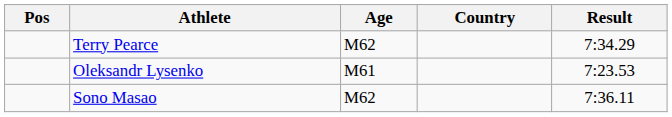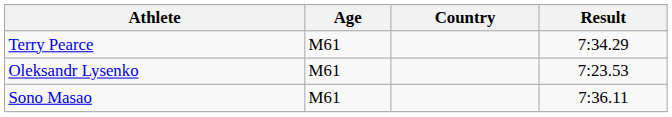 <table class="wikitable"  style="text-align:center; width:50%;">
 <tr>
-<th>Pos</th>
 <th>Athlete</th>
 <th>Age</th>
 <th>Country</th>
 <th>Result</th>
 </tr>
 <tr>
-<td align=center></td>
 <td align=left><a href='#'>Terry Pearce</a></td>
-<td align=left>M62</td>
+<td align=left>M61</td>
 <td align=left></td>
 <td>7:34.29</td>
 </tr>
 <tr>
-<td align=center></td>
 <td align=left><a href='#'>Oleksandr Lysenko</a></td>
 <td align=left>M61</td>
 <td align=left></td>
 <td>7:23.53</td>
 </tr>
 <tr>
-<td align=center></td>
 <td align=left><a href='#'>Sono Masao</a></td>
-<td align=left>M62</td>
+<td align=left>M61</td>
 <td align=left></td>
 <td>7:36.11</td>
 </tr>
 </table>
